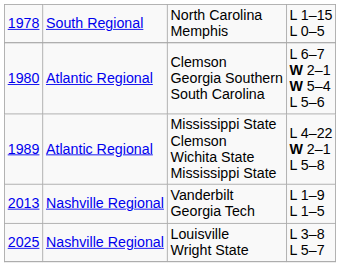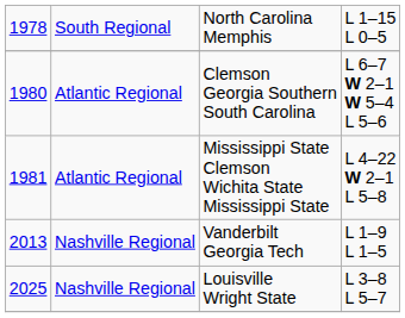 <table class="wikitable">
 <tr>
 <td><a href='#'>1978</a></td>
 <td><a href='#'>South Regional</a></td>
 <td>North Carolina<br>Memphis</td>
 <td>L 1–15<br>L 0–5</td>
 </tr>
 <tr>
 </tr>
 <tr>
 <td><a href='#'>1980</a></td>
 <td><a href='#'>Atlantic Regional</a></td>
 <td>Clemson<br>Georgia Southern<br>South Carolina</td>
 <td>L 6–7<br><strong>W</strong> 2–1<br><strong>W</strong> 5–4<br>L 5–6</td>
 </tr>
 <tr>
-<td><a href='#'>1989</a></td>
+<td><a href='#'>1981</a></td>
 <td><a href='#'>Atlantic Regional</a></td>
 <td>Mississippi State<br>Clemson<br>Wichita State<br>Mississippi State</td>
 <td>L 4–22<br><strong>W</strong> 2–1<br>L 5–8</td>
 </tr>
 <tr>
 <td><a href='#'>2013</a></td>
 <td><a href='#'>Nashville Regional</a></td>
 <td>Vanderbilt<br>Georgia Tech</td>
 <td>L 1–9<br>L 1–5</td>
 </tr>
 <tr>
 <td><a href='#'>2025</a></td>
 <td><a href='#'>Nashville Regional</a></td>
 <td>Louisville<br>Wright State</td>
 <td>L 3–8<br>L 5–7</td>
 </tr>
 <tr>
 </tr>
 </table>
